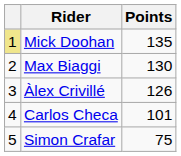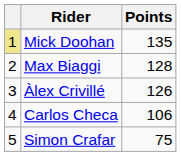 <table class="wikitable" style="font-size: 95%;">
 <tr>
 <th></th>
 <th>Rider</th>
 <th>Points</th>
 </tr>
 <tr>
 <td align=center style="background: khaki;">1</td>
 <td> <a href='#'>Mick Doohan</a></td>
 <td align=right>135</td>
 </tr>
 <tr>
 <td align=center>2</td>
 <td> <a href='#'>Max Biaggi</a></td>
-<td align=right>130</td>
+<td align=right>128</td>
 </tr>
 <tr>
 <td align=center>3</td>
 <td> <a href='#'>Àlex Crivillé</a></td>
 <td align=right>126</td>
 </tr>
 <tr>
 <td align=center>4</td>
 <td> <a href='#'>Carlos Checa</a></td>
-<td align=right>101</td>
+<td align=right>106</td>
 </tr>
 <tr>
 <td align=center>5</td>
 <td> <a href='#'>Simon Crafar</a></td>
 <td align=right>75</td>
 </tr>
 </table>
